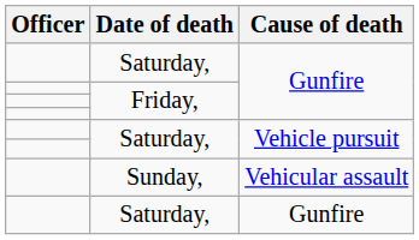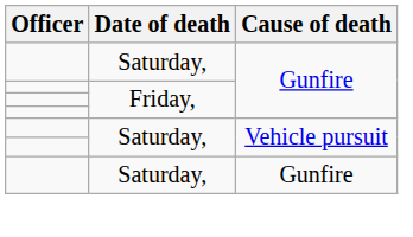 <table class="wikitable" style="text-align:center;">
 <tr>
 <th>Officer</th>
 <th>Date of death</th>
 <th>Cause of death</th>
 </tr>
 <tr>
 <td></td>
 <td>Saturday, </td>
 <td rowspan="4"><a href='#'>Gunfire</a></td>
 </tr>
 <tr>
 <td></td>
 <td rowspan="3">Friday, </td>
 </tr>
 <tr>
 <td></td>
 </tr>
 <tr>
 <td></td>
 </tr>
 <tr>
 <td></td>
 <td rowspan="2">Saturday, </td>
 <td rowspan="2"><a href='#'>Vehicle pursuit</a></td>
 </tr>
 <tr>
 <td></td>
 </tr>
 <tr>
 <td></td>
-<td>Sunday, </td>
-<td><a href='#'>Vehicular assault</a></td>
-</tr>
-<tr>
-<td></td>
 <td>Saturday, </td>
 <td>Gunfire</td>
 </tr>
 </table>
